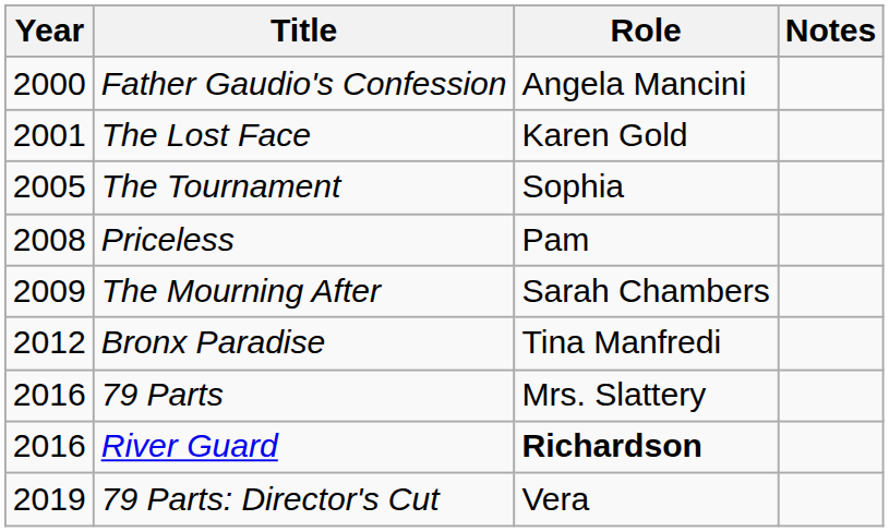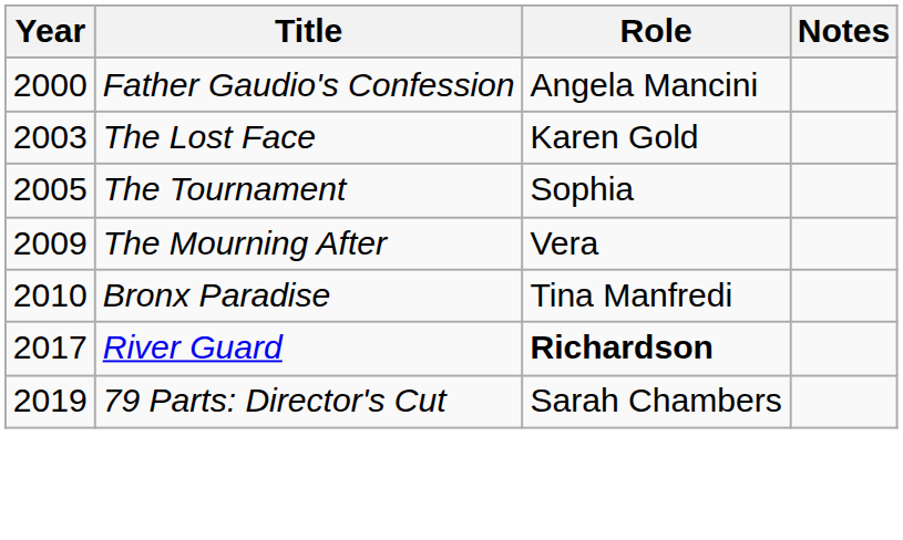 <table class="wikitable sortable">
 <tr>
 <th>Year</th>
 <th>Title</th>
 <th>Role</th>
 <th>Notes</th>
 </tr>
 <tr>
 <td>2000</td>
 <td><em>Father Gaudio's Confession</em></td>
 <td>Angela Mancini</td>
 <td></td>
 </tr>
 <tr>
-<td>2001</td>
+<td>2003</td>
 <td><em>The Lost Face</em></td>
 <td>Karen Gold</td>
 <td></td>
 </tr>
 <tr>
 <td>2005</td>
 <td><em>The Tournament</em></td>
 <td>Sophia</td>
 <td></td>
 </tr>
 <tr>
-<td>2008</td>
-<td><em>Priceless</em></td>
-<td>Pam</td>
+<td>2009</td>
+<td><em>The Mourning After</em></td>
+<td>Vera</td>
 <td></td>
 </tr>
 <tr>
-<td>2009</td>
-<td><em>The Mourning After</em></td>
-<td>Sarah Chambers</td>
-<td></td>
-</tr>
-<tr>
-<td>2012</td>
+<td>2010</td>
 <td><em>Bronx Paradise</em></td>
 <td>Tina Manfredi</td>
 <td></td>
 </tr>
 <tr>
-<td>2016</td>
-<td><em>79 Parts</em></td>
-<td>Mrs. Slattery</td>
-<td></td>
-</tr>
-<tr>
-<td>2016</td>
+<td>2017</td>
 <td><em><a href='#'>River Guard</a></em></td>
 <td><strong>Richardson</strong></td>
 <td></td>
 </tr>
 <tr>
 <td>2019</td>
 <td><em>79 Parts: Director's Cut</em></td>
-<td>Vera</td>
+<td>Sarah Chambers</td>
 <td></td>
 </tr>
 </table>
